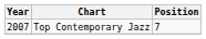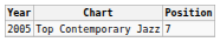 <table class="wikitable" border="1">
 <tr>
 <th>Year</th>
 <th>Chart</th>
 <th>Position</th>
 </tr>
 <tr>
-<td>2007</td>
+<td>2005</td>
 <td>Top Contemporary Jazz</td>
 <td>7</td>
 </tr>
 <tr>
 </tr>
 </table>
